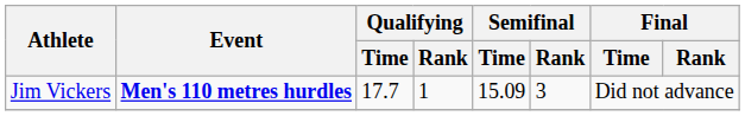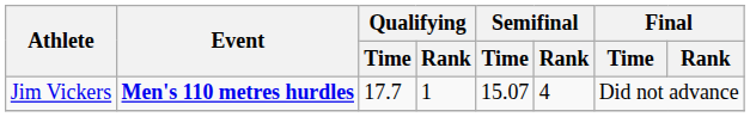 <table class="wikitable"  style="font-size:90%">
 <tr>
 <th rowspan="2">Athlete</th>
 <th rowspan="2">Event</th>
 <th colspan="2">Qualifying</th>
 <th colspan="2">Semifinal</th>
 <th colspan="2">Final</th>
 </tr>
 <tr>
 <th>Time</th>
 <th>Rank</th>
 <th>Time</th>
 <th>Rank</th>
 <th>Time</th>
 <th>Rank</th>
 </tr>
 <tr>
 <td><a href='#'>Jim Vickers</a></td>
 <td><strong><a href='#'>Men's 110 metres hurdles</a></strong></td>
 <td>17.7</td>
 <td>1</td>
-<td>15.09</td>
-<td>3</td>
+<td>15.07</td>
+<td>4</td>
 <td align=center colspan="2">Did not advance</td>
 </tr>
 <tr>
 </tr>
 </table>
